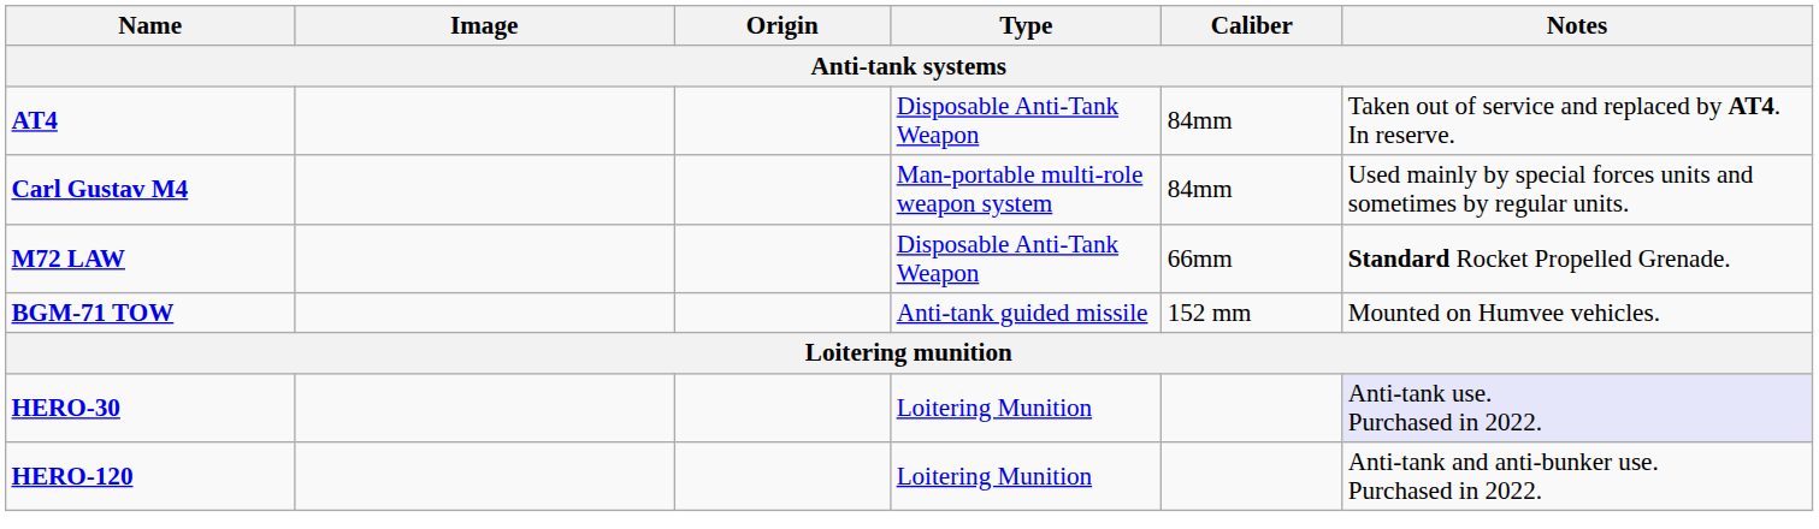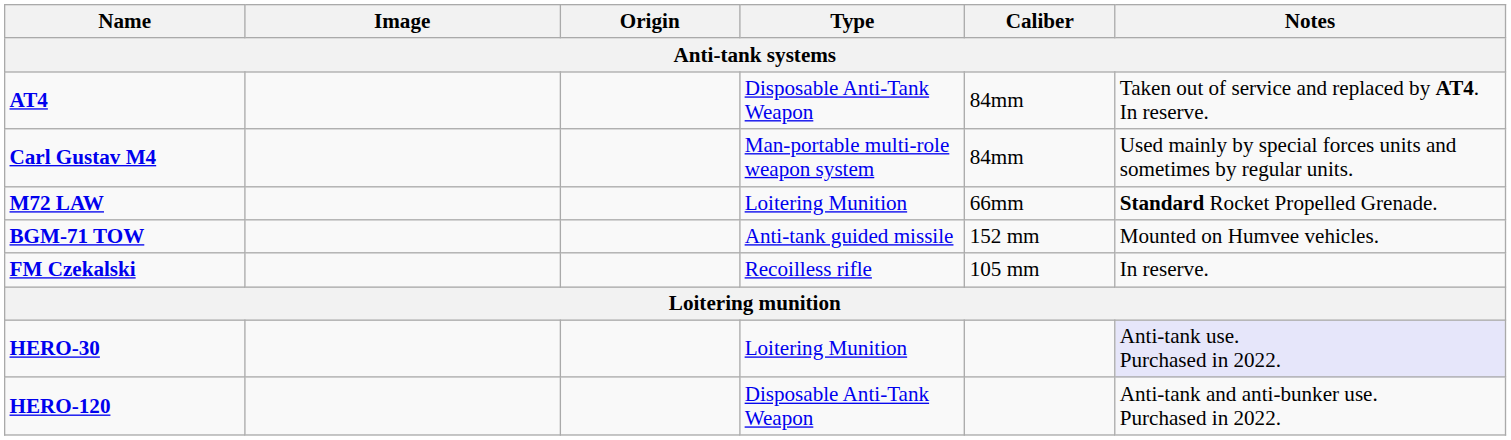 <table class="wikitable" style="width:90%;">
 <tr>
 <th width=16%>Name</th>
 <th width=21%>Image</th>
 <th width="12%">Origin</th>
 <th width="15%">Type</th>
 <th width=10%>Caliber</th>
 <th width=26%>Notes</th>
 </tr>
 <tr>
 <th colspan="6">Anti-tank systems</th>
 </tr>
 <tr>
 <td><strong><a href='#'>AT4</a></strong></td>
 <td></td>
 <td></td>
 <td><a href='#'>Disposable Anti-Tank Weapon</a></td>
 <td>84mm</td>
 <td>Taken out of service and replaced by <strong>AT4</strong>.<br>In reserve.</td>
 </tr>
 <tr>
 <td><a href='#'><strong>Carl Gustav M4</strong></a></td>
 <td></td>
 <td></td>
 <td><a href='#'>Man-portable multi-role weapon system</a></td>
 <td>84mm</td>
 <td>Used mainly by special forces units and sometimes by regular units.</td>
 </tr>
 <tr>
 <td><strong><a href='#'>M72 LAW</a></strong></td>
 <td></td>
 <td></td>
-<td><a href='#'>Disposable Anti-Tank Weapon</a></td>
+<td><a href='#'>Loitering Munition</a></td>
 <td>66mm</td>
 <td><strong>Standard</strong> Rocket Propelled Grenade.</td>
 </tr>
 <tr>
 <td><strong><a href='#'>BGM-71 TOW</a></strong></td>
 <td></td>
 <td></td>
 <td><a href='#'>Anti-tank guided missile</a></td>
 <td>152 mm</td>
 <td>Mounted on Humvee vehicles.</td>
+</tr>
+<tr>
+<td><a href='#'><strong>FM Czekalski</strong></a></td>
+<td></td>
+<td></td>
+<td><a href='#'>Recoilless rifle</a></td>
+<td>105 mm</td>
+<td>In reserve.</td>
 </tr>
 <tr>
 <th colspan="6">Loitering munition</th>
 </tr>
 <tr>
 <td><strong><a href='#'>HERO-30</a></strong></td>
 <td></td>
 <td></td>
 <td><a href='#'>Loitering Munition</a></td>
 <td></td>
 <td style="background: lavender;">Anti-tank use.<br>Purchased in 2022.</td>
 </tr>
 <tr>
 <td><strong><a href='#'>HERO-120</a></strong></td>
 <td></td>
 <td></td>
-<td><a href='#'>Loitering Munition</a></td>
+<td><a href='#'>Disposable Anti-Tank Weapon</a></td>
 <td></td>
 <td>Anti-tank and anti-bunker use.<br>Purchased in 2022.</td>
 </tr>
 </table>
